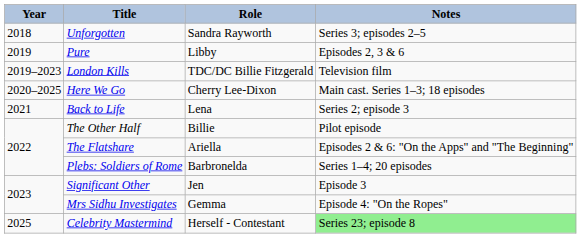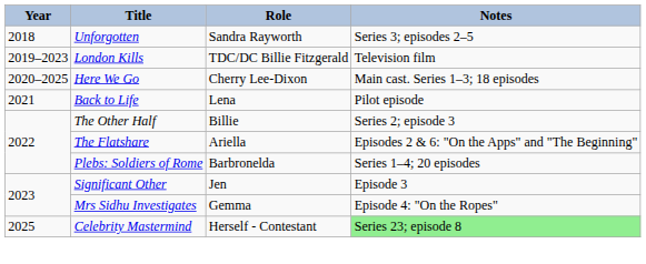 <table class="wikitable">
 <tr>
 <th style="background:#B0C4DE;">Year</th>
 <th style="background:#B0C4DE;">Title</th>
 <th style="background:#B0C4DE;">Role</th>
 <th style="background:#B0C4DE;">Notes</th>
 </tr>
 <tr>
 <td>2018</td>
 <td><em><a href='#'>Unforgotten</a></em></td>
 <td>Sandra Rayworth</td>
 <td>Series 3; episodes 2–5</td>
-</tr>
-<tr>
-<td>2019</td>
-<td><em><a href='#'>Pure</a></em></td>
-<td>Libby</td>
-<td>Episodes 2, 3 & 6</td>
 </tr>
 <tr>
 <td>2019–2023</td>
 <td><em><a href='#'>London Kills</a></em></td>
 <td>TDC/DC Billie Fitzgerald</td>
 <td>Television film</td>
 </tr>
 <tr>
 <td>2020–2025</td>
 <td><em><a href='#'>Here We Go</a></em></td>
 <td>Cherry Lee-Dixon</td>
 <td>Main cast. Series 1–3; 18 episodes</td>
 </tr>
 <tr>
 <td>2021</td>
 <td><em><a href='#'>Back to Life</a></em></td>
 <td>Lena</td>
-<td>Series 2; episode 3</td>
+<td>Pilot episode</td>
 </tr>
 <tr>
 <td rowspan="3">2022</td>
 <td><em>The Other Half</em></td>
 <td>Billie</td>
-<td>Pilot episode</td>
+<td>Series 2; episode 3</td>
 </tr>
 <tr>
 <td><em><a href='#'>The Flatshare</a></em></td>
 <td>Ariella</td>
 <td>Episodes 2 & 6: "On the Apps" and "The Beginning"</td>
 </tr>
 <tr>
 <td><em><a href='#'>Plebs: Soldiers of Rome</a></em></td>
 <td>Barbronelda</td>
 <td>Series 1–4; 20 episodes</td>
 </tr>
 <tr>
 <td rowspan="2">2023</td>
 <td><em><a href='#'>Significant Other</a></em></td>
 <td>Jen</td>
 <td>Episode 3</td>
 </tr>
 <tr>
 <td><em><a href='#'>Mrs Sidhu Investigates</a></em></td>
 <td>Gemma</td>
 <td>Episode 4: "On the Ropes"</td>
 </tr>
 <tr>
 <td>2025</td>
 <td><em><a href='#'>Celebrity Mastermind</a></em></td>
 <td>Herself - Contestant</td>
 <td style="background: lightgreen;">Series 23; episode 8</td>
 </tr>
 </table>
